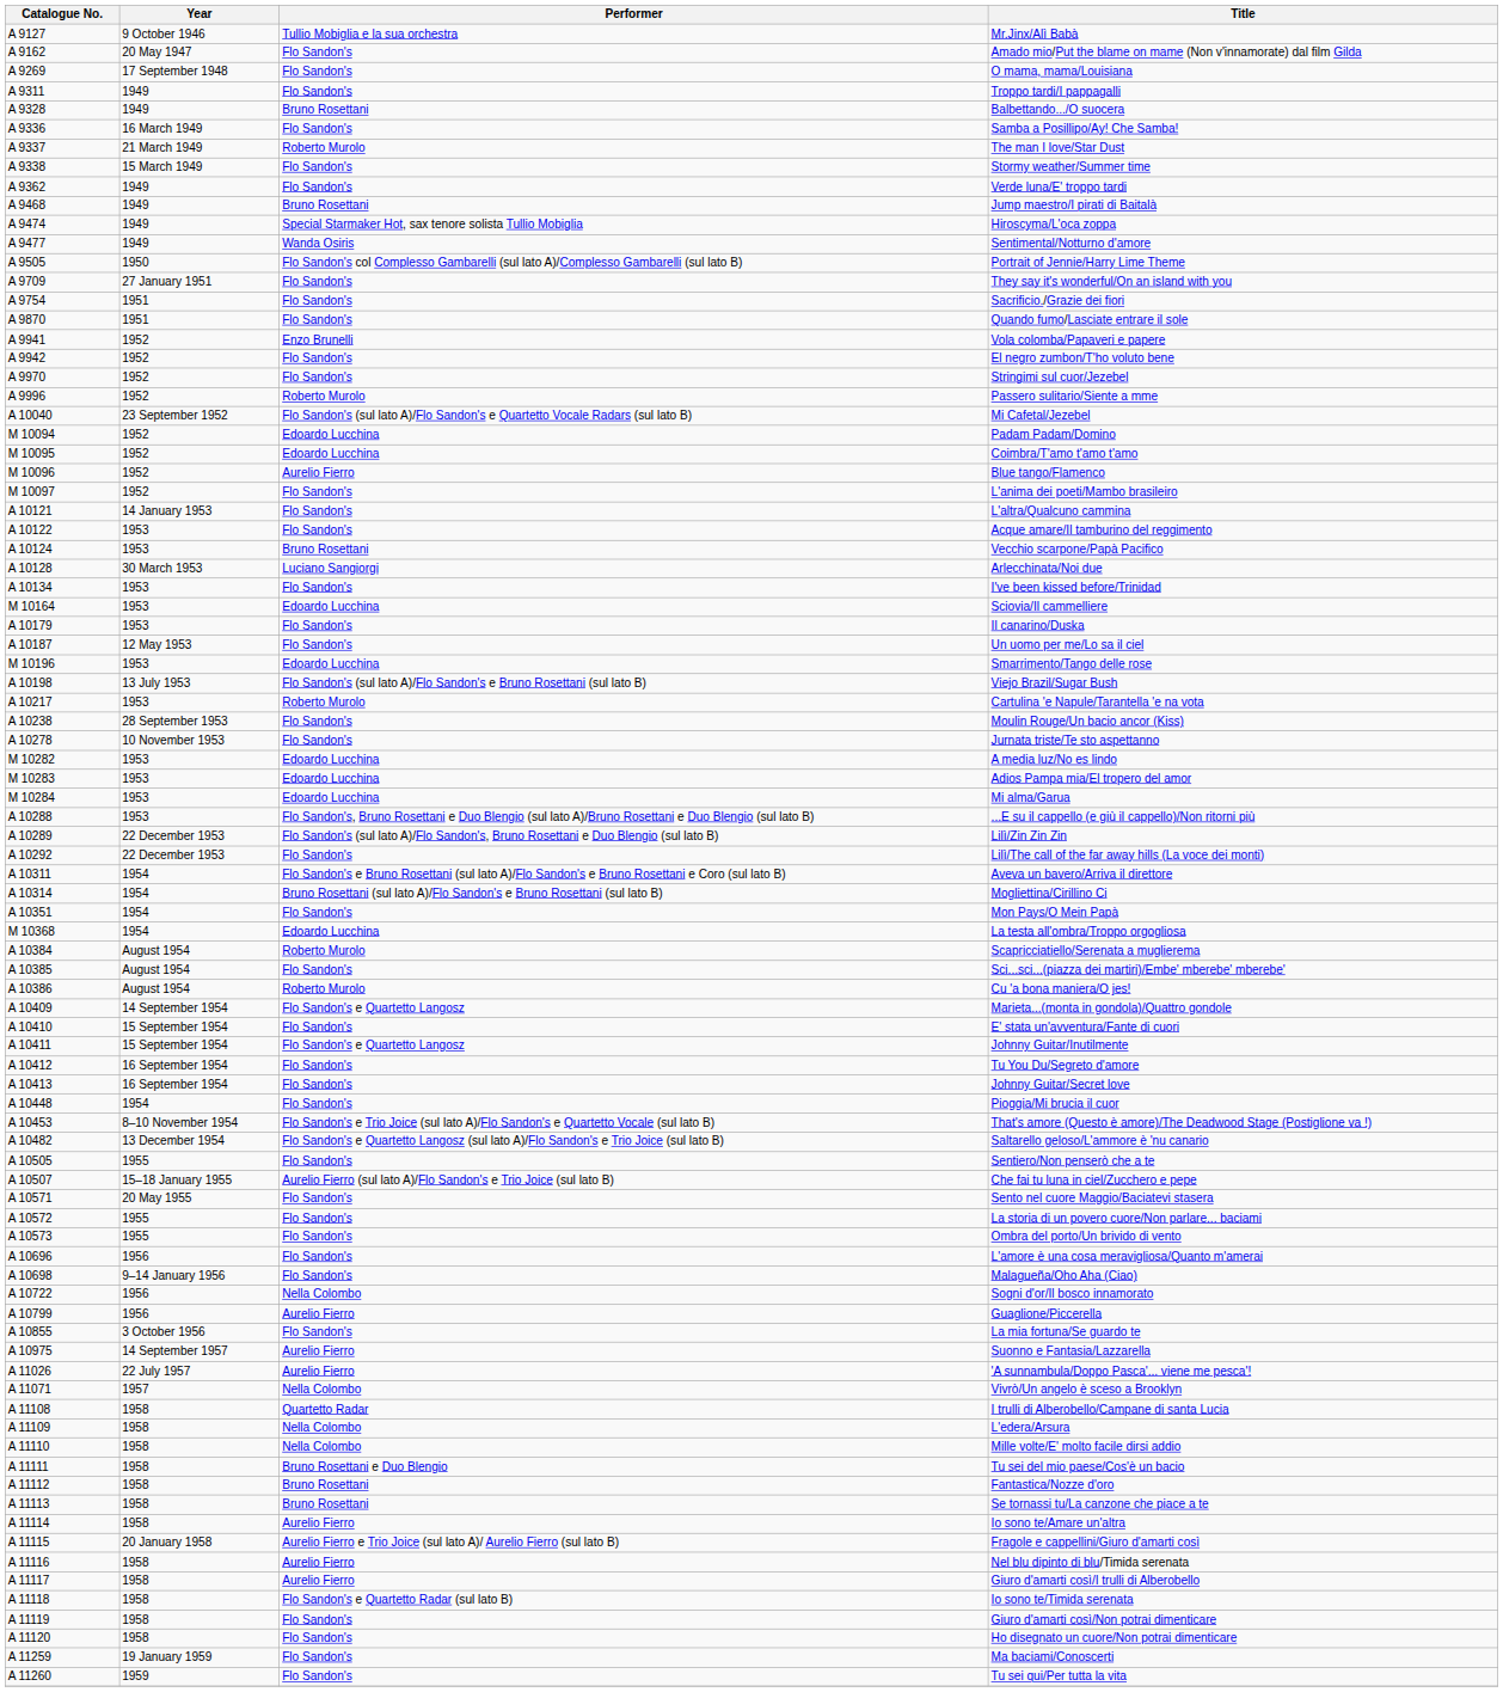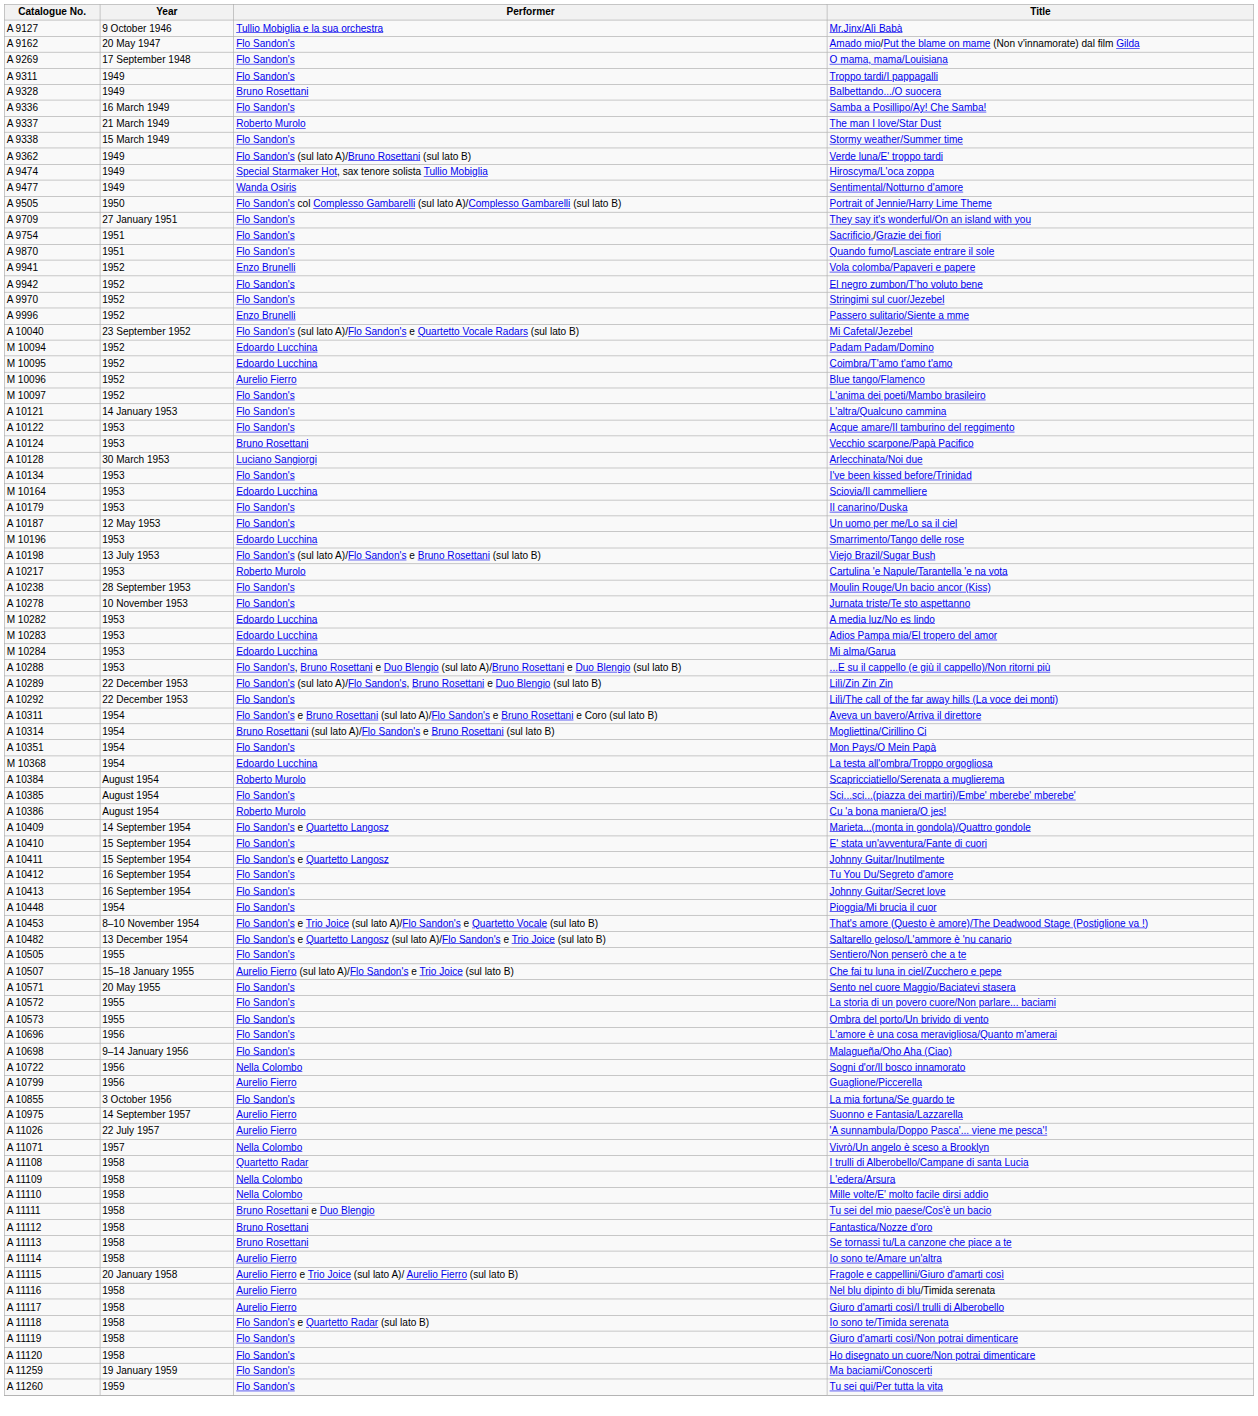 <table class="wikitable" style="width:100%;margin:auto;clear:both;">
 <tr bgcolor="#EFEFEF">
 <th>Catalogue No.</th>
 <th>Year</th>
 <th>Performer</th>
 <th>Title</th>
 </tr>
 <tr>
 <td>A 9127</td>
 <td>9 October 1946</td>
 <td><a href='#'>Tullio Mobiglia e la sua orchestra</a></td>
 <td><a href='#'>Mr.Jinx/Alì Babà</a></td>
 </tr>
 <tr>
 <td>A 9162</td>
 <td>20 May 1947</td>
 <td><a href='#'>Flo Sandon's</a></td>
 <td><a href='#'>Amado mio</a>/<a href='#'>Put the blame on mame</a> (Non v'innamorate) dal film <a href='#'>Gilda</a></td>
 </tr>
 <tr>
 <td>A 9269</td>
 <td>17 September 1948</td>
 <td><a href='#'>Flo Sandon's</a></td>
 <td><a href='#'>O mama, mama/Louisiana</a></td>
 </tr>
 <tr>
 <td>A 9311</td>
 <td>1949</td>
 <td><a href='#'>Flo Sandon's</a></td>
 <td><a href='#'>Troppo tardi/I pappagalli</a></td>
 </tr>
 <tr>
 <td>A 9328</td>
 <td>1949</td>
 <td><a href='#'>Bruno Rosettani</a></td>
 <td><a href='#'>Balbettando.../O suocera</a></td>
 </tr>
 <tr>
 <td>A 9336</td>
 <td>16 March 1949</td>
 <td><a href='#'>Flo Sandon's</a></td>
 <td><a href='#'>Samba a Posillipo/Ay! Che Samba!</a></td>
 </tr>
 <tr>
 <td>A 9337</td>
 <td>21 March 1949</td>
 <td><a href='#'>Roberto Murolo</a></td>
 <td><a href='#'>The man I love/Star Dust</a></td>
 </tr>
 <tr>
 <td>A 9338</td>
 <td>15 March 1949</td>
 <td><a href='#'>Flo Sandon's</a></td>
 <td><a href='#'>Stormy weather/Summer time</a></td>
 </tr>
 <tr>
 <td>A 9362</td>
 <td>1949</td>
-<td><a href='#'>Flo Sandon's</a></td>
+<td><a href='#'>Flo Sandon's</a> (sul lato A)/<a href='#'>Bruno Rosettani</a> (sul lato B)</td>
 <td><a href='#'>Verde luna/E' troppo tardi</a></td>
-</tr>
-<tr>
-<td>A 9468</td>
-<td>1949</td>
-<td><a href='#'>Bruno Rosettani</a></td>
-<td><a href='#'>Jump maestro/I pirati di Baitalà</a></td>
 </tr>
 <tr>
 <td>A 9474</td>
 <td>1949</td>
 <td><a href='#'>Special Starmaker Hot</a>, sax tenore solista <a href='#'>Tullio Mobiglia</a></td>
 <td><a href='#'>Hiroscyma/L'oca zoppa</a></td>
 </tr>
 <tr>
 <td>A 9477</td>
 <td>1949</td>
 <td><a href='#'>Wanda Osiris</a></td>
 <td><a href='#'>Sentimental/Notturno d'amore</a></td>
 </tr>
 <tr>
 <td>A 9505</td>
 <td>1950</td>
 <td><a href='#'>Flo Sandon's</a> col <a href='#'>Complesso Gambarelli</a> (sul lato A)/<a href='#'>Complesso Gambarelli</a> (sul lato B)</td>
 <td><a href='#'>Portrait of Jennie/Harry Lime Theme</a></td>
 </tr>
 <tr>
 <td>A 9709</td>
 <td>27 January 1951</td>
 <td><a href='#'>Flo Sandon's</a></td>
 <td><a href='#'>They say it's wonderful/On an island with you</a></td>
 </tr>
 <tr>
 <td>A 9754</td>
 <td>1951</td>
 <td><a href='#'>Flo Sandon's</a></td>
 <td><a href='#'>Sacrificio.</a>/<a href='#'>Grazie dei fiori</a></td>
 </tr>
 <tr>
 <td>A 9870</td>
 <td>1951</td>
 <td><a href='#'>Flo Sandon's</a></td>
 <td><a href='#'>Quando fumo</a>/<a href='#'>Lasciate entrare il sole</a></td>
 </tr>
 <tr>
 <td>A 9941</td>
 <td>1952</td>
 <td><a href='#'>Enzo Brunelli</a></td>
 <td><a href='#'>Vola colomba/Papaveri e papere</a></td>
 </tr>
 <tr>
 <td>A 9942</td>
 <td>1952</td>
 <td><a href='#'>Flo Sandon's</a></td>
 <td><a href='#'>El negro zumbon/T'ho voluto bene</a></td>
 </tr>
 <tr>
 <td>A 9970</td>
 <td>1952</td>
 <td><a href='#'>Flo Sandon's</a></td>
 <td><a href='#'>Stringimi sul cuor/Jezebel</a></td>
 </tr>
 <tr>
 <td>A 9996</td>
 <td>1952</td>
-<td><a href='#'>Roberto Murolo</a></td>
+<td><a href='#'>Enzo Brunelli</a></td>
 <td><a href='#'>Passero sulitario/Siente a mme</a></td>
 </tr>
 <tr>
 <td>A 10040</td>
 <td>23 September 1952</td>
 <td><a href='#'>Flo Sandon's</a> (sul lato A)/<a href='#'>Flo Sandon's</a> e <a href='#'>Quartetto Vocale Radars</a> (sul lato B)</td>
 <td><a href='#'>Mi Cafetal/Jezebel</a></td>
 </tr>
 <tr>
 <td>M 10094</td>
 <td>1952</td>
 <td><a href='#'>Edoardo Lucchina</a></td>
 <td><a href='#'>Padam Padam/Domino</a></td>
 </tr>
 <tr>
 <td>M 10095</td>
 <td>1952</td>
 <td><a href='#'>Edoardo Lucchina</a></td>
 <td><a href='#'>Coimbra/T'amo t'amo t'amo</a></td>
 </tr>
 <tr>
 <td>M 10096</td>
 <td>1952</td>
 <td><a href='#'>Aurelio Fierro</a></td>
 <td><a href='#'>Blue tango/Flamenco</a></td>
 </tr>
 <tr>
 <td>M 10097</td>
 <td>1952</td>
 <td><a href='#'>Flo Sandon's</a></td>
 <td><a href='#'>L'anima dei poeti/Mambo brasileiro</a></td>
 </tr>
 <tr>
 <td>A 10121</td>
 <td>14 January 1953</td>
 <td><a href='#'>Flo Sandon's</a></td>
 <td><a href='#'>L'altra/Qualcuno cammina</a></td>
 </tr>
 <tr>
 <td>A 10122</td>
 <td>1953</td>
 <td><a href='#'>Flo Sandon's</a></td>
 <td><a href='#'>Acque amare/Il tamburino del reggimento</a></td>
 </tr>
 <tr>
 <td>A 10124</td>
 <td>1953</td>
 <td><a href='#'>Bruno Rosettani</a></td>
 <td><a href='#'>Vecchio scarpone/Papà Pacifico</a></td>
 </tr>
 <tr>
 <td>A 10128</td>
 <td>30 March 1953</td>
 <td><a href='#'>Luciano Sangiorgi</a></td>
 <td><a href='#'>Arlecchinata/Noi due</a></td>
 </tr>
 <tr>
 <td>A 10134</td>
 <td>1953</td>
 <td><a href='#'>Flo Sandon's</a></td>
 <td><a href='#'>I've been kissed before/Trinidad</a></td>
 </tr>
 <tr>
 <td>M 10164</td>
 <td>1953</td>
 <td><a href='#'>Edoardo Lucchina</a></td>
 <td><a href='#'>Sciovia/Il cammelliere</a></td>
 </tr>
 <tr>
 <td>A 10179</td>
 <td>1953</td>
 <td><a href='#'>Flo Sandon's</a></td>
 <td><a href='#'>Il canarino/Duska</a></td>
 </tr>
 <tr>
 <td>A 10187</td>
 <td>12 May 1953</td>
 <td><a href='#'>Flo Sandon's</a></td>
 <td><a href='#'>Un uomo per me/Lo sa il ciel</a></td>
 </tr>
 <tr>
 <td>M 10196</td>
 <td>1953</td>
 <td><a href='#'>Edoardo Lucchina</a></td>
 <td><a href='#'>Smarrimento/Tango delle rose</a></td>
 </tr>
 <tr>
 <td>A 10198</td>
 <td>13 July 1953</td>
 <td><a href='#'>Flo Sandon's</a> (sul lato A)/<a href='#'>Flo Sandon's</a> e <a href='#'>Bruno Rosettani</a> (sul lato B)</td>
 <td><a href='#'>Viejo Brazil/Sugar Bush</a></td>
 </tr>
 <tr>
 <td>A 10217</td>
 <td>1953</td>
 <td><a href='#'>Roberto Murolo</a></td>
 <td><a href='#'>Cartulina 'e Napule/Tarantella 'e na vota</a></td>
 </tr>
 <tr>
 <td>A 10238</td>
 <td>28 September 1953</td>
 <td><a href='#'>Flo Sandon's</a></td>
 <td><a href='#'>Moulin Rouge/Un bacio ancor (Kiss)</a></td>
 </tr>
 <tr>
 <td>A 10278</td>
 <td>10 November 1953</td>
 <td><a href='#'>Flo Sandon's</a></td>
 <td><a href='#'>Jurnata triste/Te sto aspettanno</a></td>
 </tr>
 <tr>
 <td>M 10282</td>
 <td>1953</td>
 <td><a href='#'>Edoardo Lucchina</a></td>
 <td><a href='#'>A media luz/No es lindo</a></td>
 </tr>
 <tr>
 <td>M 10283</td>
 <td>1953</td>
 <td><a href='#'>Edoardo Lucchina</a></td>
 <td><a href='#'>Adios Pampa mia/El tropero del amor</a></td>
 </tr>
 <tr>
 <td>M 10284</td>
 <td>1953</td>
 <td><a href='#'>Edoardo Lucchina</a></td>
 <td><a href='#'>Mi alma/Garua</a></td>
 </tr>
 <tr>
 <td>A 10288</td>
 <td>1953</td>
 <td><a href='#'>Flo Sandon's</a>, <a href='#'>Bruno Rosettani</a> e <a href='#'>Duo Blengio</a> (sul lato A)/<a href='#'>Bruno Rosettani</a> e <a href='#'>Duo Blengio</a> (sul lato B)</td>
 <td><a href='#'>...E su il cappello (e giù il cappello)/Non ritorni più</a></td>
 </tr>
 <tr>
 <td>A 10289</td>
 <td>22 December 1953</td>
 <td><a href='#'>Flo Sandon's</a> (sul lato A)/<a href='#'>Flo Sandon's</a>, <a href='#'>Bruno Rosettani</a> e <a href='#'>Duo Blengio</a> (sul lato B)</td>
 <td><a href='#'>Lilì/Zin Zin Zin</a></td>
 </tr>
 <tr>
 <td>A 10292</td>
 <td>22 December 1953</td>
 <td><a href='#'>Flo Sandon's</a></td>
 <td><a href='#'>Lilì/The call of the far away hills (La voce dei monti)</a></td>
 </tr>
 <tr>
 <td>A 10311</td>
 <td>1954</td>
 <td><a href='#'>Flo Sandon's</a> e <a href='#'>Bruno Rosettani</a> (sul lato A)/<a href='#'>Flo Sandon's</a> e <a href='#'>Bruno Rosettani</a> e Coro (sul lato B)</td>
 <td><a href='#'>Aveva un bavero/Arriva il direttore</a></td>
 </tr>
 <tr>
 <td>A 10314</td>
 <td>1954</td>
 <td><a href='#'>Bruno Rosettani</a> (sul lato A)/<a href='#'>Flo Sandon's</a> e <a href='#'>Bruno Rosettani</a> (sul lato B)</td>
 <td><a href='#'>Mogliettina/Cirillino Ci</a></td>
 </tr>
 <tr>
 <td>A 10351</td>
 <td>1954</td>
 <td><a href='#'>Flo Sandon's</a></td>
 <td><a href='#'>Mon Pays/O Mein Papà</a></td>
 </tr>
 <tr>
 <td>M 10368</td>
 <td>1954</td>
 <td><a href='#'>Edoardo Lucchina</a></td>
 <td><a href='#'>La testa all'ombra/Troppo orgogliosa</a></td>
 </tr>
 <tr>
 <td>A 10384</td>
 <td>August 1954</td>
 <td><a href='#'>Roberto Murolo</a></td>
 <td><a href='#'>Scapricciatiello/Serenata a muglierema</a></td>
 </tr>
 <tr>
 <td>A 10385</td>
 <td>August 1954</td>
 <td><a href='#'>Flo Sandon's</a></td>
 <td><a href='#'>Sci...sci...(piazza dei martiri)/Embe' mberebe' mberebe'</a></td>
 </tr>
 <tr>
 <td>A 10386</td>
 <td>August 1954</td>
 <td><a href='#'>Roberto Murolo</a></td>
 <td><a href='#'>Cu 'a bona maniera/O jes!</a></td>
 </tr>
 <tr>
 <td>A 10409</td>
 <td>14 September 1954</td>
 <td><a href='#'>Flo Sandon's</a> e <a href='#'>Quartetto Langosz</a></td>
 <td><a href='#'>Marieta...(monta in gondola)/Quattro gondole</a></td>
 </tr>
 <tr>
 <td>A 10410</td>
 <td>15 September 1954</td>
 <td><a href='#'>Flo Sandon's</a></td>
 <td><a href='#'>E' stata un'avventura/Fante di cuori</a></td>
 </tr>
 <tr>
 <td>A 10411</td>
 <td>15 September 1954</td>
 <td><a href='#'>Flo Sandon's</a> e <a href='#'>Quartetto Langosz</a></td>
 <td><a href='#'>Johnny Guitar/Inutilmente</a></td>
 </tr>
 <tr>
 <td>A 10412</td>
 <td>16 September 1954</td>
 <td><a href='#'>Flo Sandon's</a></td>
 <td><a href='#'>Tu You Du/Segreto d'amore</a></td>
 </tr>
 <tr>
 <td>A 10413</td>
 <td>16 September 1954</td>
 <td><a href='#'>Flo Sandon's</a></td>
 <td><a href='#'>Johnny Guitar/Secret love</a></td>
 </tr>
 <tr>
 <td>A 10448</td>
 <td>1954</td>
 <td><a href='#'>Flo Sandon's</a></td>
 <td><a href='#'>Pioggia/Mi brucia il cuor</a></td>
 </tr>
 <tr>
 <td>A 10453</td>
 <td>8–10 November 1954</td>
 <td><a href='#'>Flo Sandon's</a> e <a href='#'>Trio Joice</a> (sul lato A)/<a href='#'>Flo Sandon's</a> e <a href='#'>Quartetto Vocale</a> (sul lato B)</td>
 <td><a href='#'>That's amore (Questo è amore)/The Deadwood Stage (Postiglione va !)</a></td>
 </tr>
 <tr>
 <td>A 10482</td>
 <td>13 December 1954</td>
 <td><a href='#'>Flo Sandon's</a> e <a href='#'>Quartetto Langosz</a> (sul lato A)/<a href='#'>Flo Sandon's</a> e <a href='#'>Trio Joice</a> (sul lato B)</td>
 <td><a href='#'>Saltarello geloso/L'ammore è 'nu canario</a></td>
 </tr>
 <tr>
 <td>A 10505</td>
 <td>1955</td>
 <td><a href='#'>Flo Sandon's</a></td>
 <td><a href='#'>Sentiero/Non penserò che a te</a></td>
 </tr>
 <tr>
 <td>A 10507</td>
 <td>15–18 January 1955</td>
 <td><a href='#'>Aurelio Fierro</a> (sul lato A)/<a href='#'>Flo Sandon's</a> e <a href='#'>Trio Joice</a> (sul lato B)</td>
 <td><a href='#'>Che fai tu luna in ciel/Zucchero e pepe</a></td>
 </tr>
 <tr>
 <td>A 10571</td>
 <td>20 May 1955</td>
 <td><a href='#'>Flo Sandon's</a></td>
 <td><a href='#'>Sento nel cuore Maggio/Baciatevi stasera</a></td>
 </tr>
 <tr>
 <td>A 10572</td>
 <td>1955</td>
 <td><a href='#'>Flo Sandon's</a></td>
 <td><a href='#'>La storia di un povero cuore/Non parlare... baciami</a></td>
 </tr>
 <tr>
 <td>A 10573</td>
 <td>1955</td>
 <td><a href='#'>Flo Sandon's</a></td>
 <td><a href='#'>Ombra del porto/Un brivido di vento</a></td>
 </tr>
 <tr>
 <td>A 10696</td>
 <td>1956</td>
 <td><a href='#'>Flo Sandon's</a></td>
 <td><a href='#'>L'amore è una cosa meravigliosa/Quanto m'amerai</a></td>
 </tr>
 <tr>
 <td>A 10698</td>
 <td>9–14 January 1956</td>
 <td><a href='#'>Flo Sandon's</a></td>
 <td><a href='#'>Malagueña/Oho Aha (Ciao)</a></td>
 </tr>
 <tr>
 <td>A 10722</td>
 <td>1956</td>
 <td><a href='#'>Nella Colombo</a></td>
 <td><a href='#'>Sogni d'or/Il bosco innamorato</a></td>
 </tr>
 <tr>
 <td>A 10799</td>
 <td>1956</td>
 <td><a href='#'>Aurelio Fierro</a></td>
 <td><a href='#'>Guaglione/Piccerella</a></td>
 </tr>
 <tr>
 <td>A 10855</td>
 <td>3 October 1956</td>
 <td><a href='#'>Flo Sandon's</a></td>
 <td><a href='#'>La mia fortuna/Se guardo te</a></td>
 </tr>
 <tr>
 <td>A 10975</td>
 <td>14 September 1957</td>
 <td><a href='#'>Aurelio Fierro</a></td>
 <td><a href='#'>Suonno e Fantasia/Lazzarella</a></td>
 </tr>
 <tr>
 <td>A 11026</td>
 <td>22 July 1957</td>
 <td><a href='#'>Aurelio Fierro</a></td>
 <td><a href='#'>'A sunnambula/Doppo Pasca'... viene me pesca'!</a></td>
 </tr>
 <tr>
 <td>A 11071</td>
 <td>1957</td>
 <td><a href='#'>Nella Colombo</a></td>
 <td><a href='#'>Vivrò/Un angelo è sceso a Brooklyn</a></td>
 </tr>
 <tr>
 <td>A 11108</td>
 <td>1958</td>
 <td><a href='#'>Quartetto Radar</a></td>
 <td><a href='#'>I trulli di Alberobello/Campane di santa Lucia</a></td>
 </tr>
 <tr>
 <td>A 11109</td>
 <td>1958</td>
 <td><a href='#'>Nella Colombo</a></td>
 <td><a href='#'>L'edera/Arsura</a></td>
 </tr>
 <tr>
 <td>A 11110</td>
 <td>1958</td>
 <td><a href='#'>Nella Colombo</a></td>
 <td><a href='#'>Mille volte/E' molto facile dirsi addio</a></td>
 </tr>
 <tr>
 <td>A 11111</td>
 <td>1958</td>
 <td><a href='#'>Bruno Rosettani</a> e <a href='#'>Duo Blengio</a></td>
 <td><a href='#'>Tu sei del mio paese/Cos'è un bacio</a></td>
 </tr>
 <tr>
 <td>A 11112</td>
 <td>1958</td>
 <td><a href='#'>Bruno Rosettani</a></td>
 <td><a href='#'>Fantastica/Nozze d'oro</a></td>
 </tr>
 <tr>
 <td>A 11113</td>
 <td>1958</td>
 <td><a href='#'>Bruno Rosettani</a></td>
 <td><a href='#'>Se tornassi tu/La canzone che piace a te</a></td>
 </tr>
 <tr>
 <td>A 11114</td>
 <td>1958</td>
 <td><a href='#'>Aurelio Fierro</a></td>
 <td><a href='#'>Io sono te/Amare un'altra</a></td>
 </tr>
 <tr>
 <td>A 11115</td>
 <td>20 January 1958</td>
 <td><a href='#'>Aurelio Fierro</a> e <a href='#'>Trio Joice</a> (sul lato A)/ <a href='#'>Aurelio Fierro</a> (sul lato B)</td>
 <td><a href='#'>Fragole e cappellini/Giuro d'amarti così</a></td>
 </tr>
 <tr>
 <td>A 11116</td>
 <td>1958</td>
 <td><a href='#'>Aurelio Fierro</a></td>
 <td><a href='#'>Nel blu dipinto di blu</a>/Timida serenata</td>
 </tr>
 <tr>
 <td>A 11117</td>
 <td>1958</td>
 <td><a href='#'>Aurelio Fierro</a></td>
 <td><a href='#'>Giuro d'amarti così/I trulli di Alberobello</a></td>
 </tr>
 <tr>
 <td>A 11118</td>
 <td>1958</td>
 <td><a href='#'>Flo Sandon's</a> e <a href='#'>Quartetto Radar</a> (sul lato B)</td>
 <td><a href='#'>Io sono te/Timida serenata</a></td>
 </tr>
 <tr>
 <td>A 11119</td>
 <td>1958</td>
 <td><a href='#'>Flo Sandon's</a></td>
 <td><a href='#'>Giuro d'amarti così/Non potrai dimenticare</a></td>
 </tr>
 <tr>
 <td>A 11120</td>
 <td>1958</td>
 <td><a href='#'>Flo Sandon's</a></td>
 <td><a href='#'>Ho disegnato un cuore/Non potrai dimenticare</a></td>
 </tr>
 <tr>
 <td>A 11259</td>
 <td>19 January 1959</td>
 <td><a href='#'>Flo Sandon's</a></td>
 <td><a href='#'>Ma baciami/Conoscerti</a></td>
 </tr>
 <tr>
 <td>A 11260</td>
 <td>1959</td>
 <td><a href='#'>Flo Sandon's</a></td>
 <td><a href='#'>Tu sei qui/Per tutta la vita</a></td>
 </tr>
 <tr>
 </tr>
 </table>
